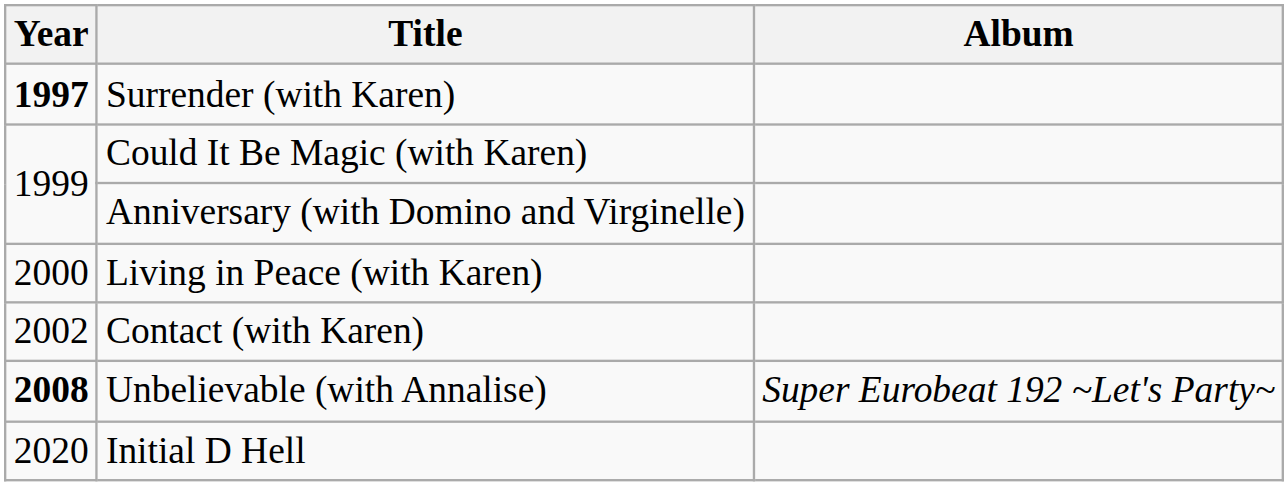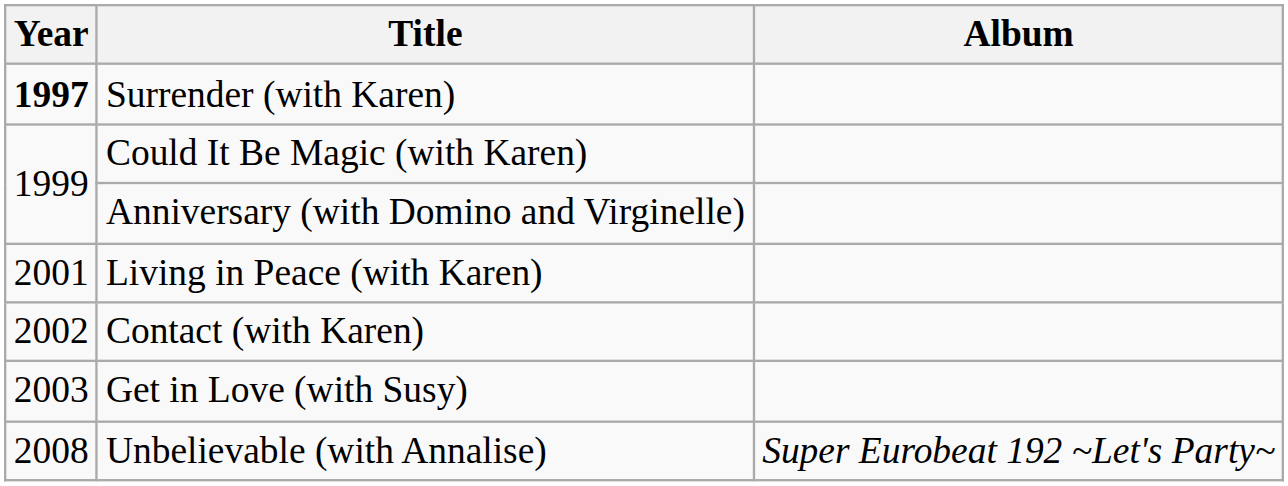 <table class="wikitable">
 <tr>
 <th>Year</th>
 <th>Title</th>
 <th>Album</th>
 </tr>
 <tr>
 <td><strong>1997</strong></td>
 <td>Surrender (with Karen)</td>
 <td></td>
 </tr>
 <tr>
 <td rowspan="2">1999</td>
 <td>Could It Be Magic (with Karen)</td>
 <td></td>
 </tr>
 <tr>
 <td>Anniversary (with Domino and Virginelle)</td>
 <td></td>
 </tr>
 <tr>
-<td>2000</td>
+<td>2001</td>
 <td>Living in Peace (with Karen)</td>
 <td></td>
 </tr>
 <tr>
 <td>2002</td>
 <td>Contact (with Karen)</td>
 <td></td>
 </tr>
 <tr>
-<td><strong>2008</strong></td>
+<td>2003</td>
+<td>Get in Love (with Susy)</td>
+<td></td>
+</tr>
+<tr>
+<td>2008</td>
 <td>Unbelievable (with Annalise)</td>
 <td><em>Super Eurobeat 192 ~Let's Party~</em></td>
 </tr>
-<tr>
-<td>2020</td>
-<td>Initial D Hell</td>
-<td></td>
-</tr>
 </table>
